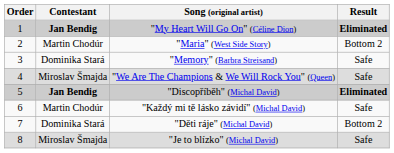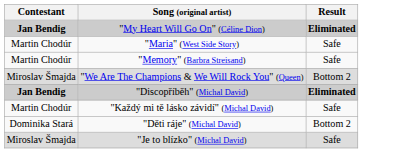 <table class="wikitable plainrowheaders" style="text-align:center;">
 <tr>
-<th scope="col">Order</th>
 <th scope="col">Contestant</th>
 <th scope="col">Song <small>(original artist)</small></th>
 <th scope="col">Result</th>
 </tr>
 <tr style="background:#ccc;">
-<td>1</td>
 <td><strong>Jan Bendig</strong></td>
 <td>"<a href='#'>My Heart Will Go On</a>" <small>(<a href='#'>Céline Dion</a>)</small></td>
 <td><strong>Eliminated</strong></td>
 </tr>
 <tr>
-<td>2</td>
 <td>Martin Chodúr</td>
 <td>"<a href='#'>Maria</a>" <small>(<a href='#'>West Side Story</a>)</small></td>
-<td>Bottom 2</td>
+<td>Safe</td>
 </tr>
 <tr>
-<td>3</td>
-<td>Dominika Stará</td>
+<td>Martin Chodúr</td>
 <td>"<a href='#'>Memory</a>" <small>(<a href='#'>Barbra Streisand</a>)</small></td>
 <td>Safe</td>
 </tr>
 <tr bgcolor="#DDDDDD">
-<td>4</td>
 <td>Miroslav Šmajda</td>
 <td>"<a href='#'>We Are The Champions</a> & <a href='#'>We Will Rock You</a>" <small>(<a href='#'>Queen</a>)</small></td>
-<td>Safe</td>
+<td>Bottom 2</td>
 </tr>
 <tr style="background:#ccc;">
-<td>5</td>
 <td><strong>Jan Bendig</strong></td>
 <td>"Discopříběh" <small>(<a href='#'>Michal David</a>)</small></td>
 <td><strong>Eliminated</strong></td>
 </tr>
 <tr>
-<td>6</td>
 <td>Martin Chodúr</td>
 <td>"Každý mi tě lásko závidí" <small>(<a href='#'>Michal David</a>)</small></td>
 <td>Safe</td>
 </tr>
 <tr>
-<td>7</td>
 <td>Dominika Stará</td>
 <td>"Děti ráje" <small>(<a href='#'>Michal David</a>)</small></td>
 <td>Bottom 2</td>
 </tr>
 <tr bgcolor="#DDDDDD">
-<td>8</td>
 <td>Miroslav Šmajda</td>
 <td>"Je to blízko" <small>(<a href='#'>Michal David</a>)</small></td>
 <td>Safe</td>
 </tr>
 </table>
